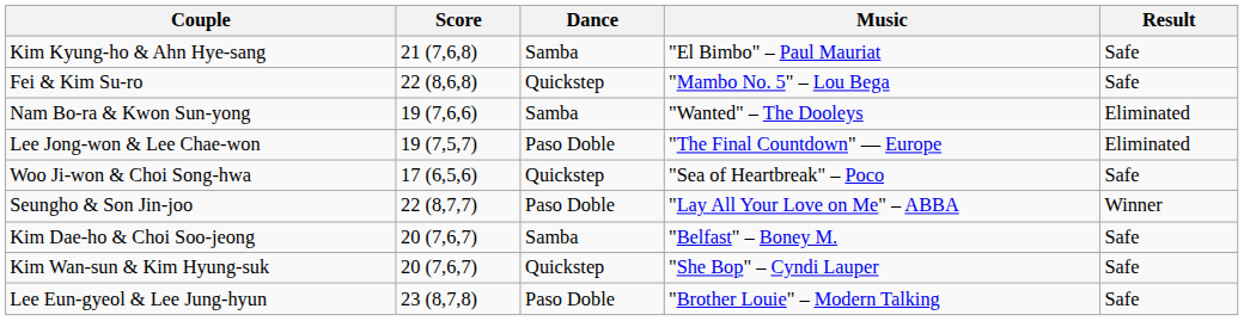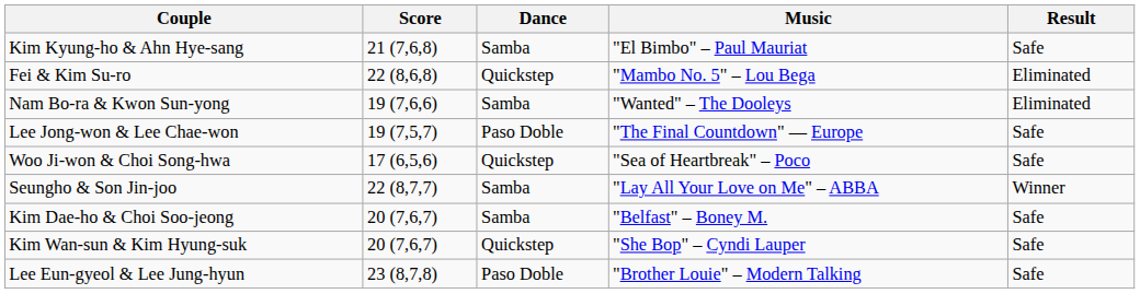 <table class="wikitable" style="width:80%;">
 <tr>
 <th>Couple</th>
 <th>Score</th>
 <th>Dance</th>
 <th>Music</th>
 <th>Result</th>
 </tr>
 <tr>
 <td>Kim Kyung-ho & Ahn Hye-sang</td>
 <td>21 (7,6,8)</td>
 <td>Samba</td>
 <td>"El Bimbo" – <a href='#'>Paul Mauriat</a></td>
 <td>Safe</td>
 </tr>
 <tr>
 <td>Fei & Kim Su-ro</td>
 <td>22 (8,6,8)</td>
 <td>Quickstep</td>
 <td>"<a href='#'>Mambo No. 5</a>" – <a href='#'>Lou Bega</a></td>
-<td>Safe</td>
+<td>Eliminated</td>
 </tr>
 <tr>
 <td>Nam Bo-ra & Kwon Sun-yong</td>
 <td>19 (7,6,6)</td>
 <td>Samba</td>
 <td>"Wanted" – <a href='#'>The Dooleys</a></td>
 <td>Eliminated</td>
 </tr>
 <tr>
 <td>Lee Jong-won & Lee Chae-won</td>
 <td>19 (7,5,7)</td>
 <td>Paso Doble</td>
 <td>"<a href='#'>The Final Countdown</a>" — <a href='#'>Europe</a></td>
-<td>Eliminated</td>
+<td>Safe</td>
 </tr>
 <tr>
 <td>Woo Ji-won & Choi Song-hwa</td>
 <td>17 (6,5,6)</td>
 <td>Quickstep</td>
 <td>"Sea of Heartbreak" – <a href='#'>Poco</a></td>
 <td>Safe</td>
 </tr>
 <tr>
 <td>Seungho & Son Jin-joo</td>
 <td>22 (8,7,7)</td>
-<td>Paso Doble</td>
+<td>Samba</td>
 <td>"<a href='#'>Lay All Your Love on Me</a>" – <a href='#'>ABBA</a></td>
 <td>Winner</td>
 </tr>
 <tr>
 <td>Kim Dae-ho & Choi Soo-jeong</td>
 <td>20 (7,6,7)</td>
 <td>Samba</td>
 <td>"<a href='#'>Belfast</a>" – <a href='#'>Boney M.</a></td>
 <td>Safe</td>
 </tr>
 <tr>
 <td>Kim Wan-sun & Kim Hyung-suk</td>
 <td>20 (7,6,7)</td>
 <td>Quickstep</td>
 <td>"<a href='#'>She Bop</a>" – <a href='#'>Cyndi Lauper</a></td>
 <td>Safe</td>
 </tr>
 <tr>
 <td>Lee Eun-gyeol & Lee Jung-hyun</td>
 <td>23 (8,7,8)</td>
 <td>Paso Doble</td>
 <td>"<a href='#'>Brother Louie</a>" – <a href='#'>Modern Talking</a></td>
 <td>Safe</td>
 </tr>
 </table>
